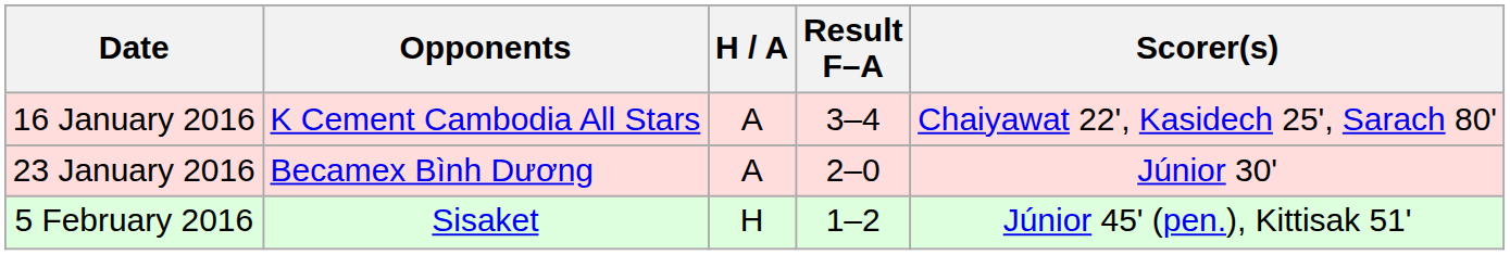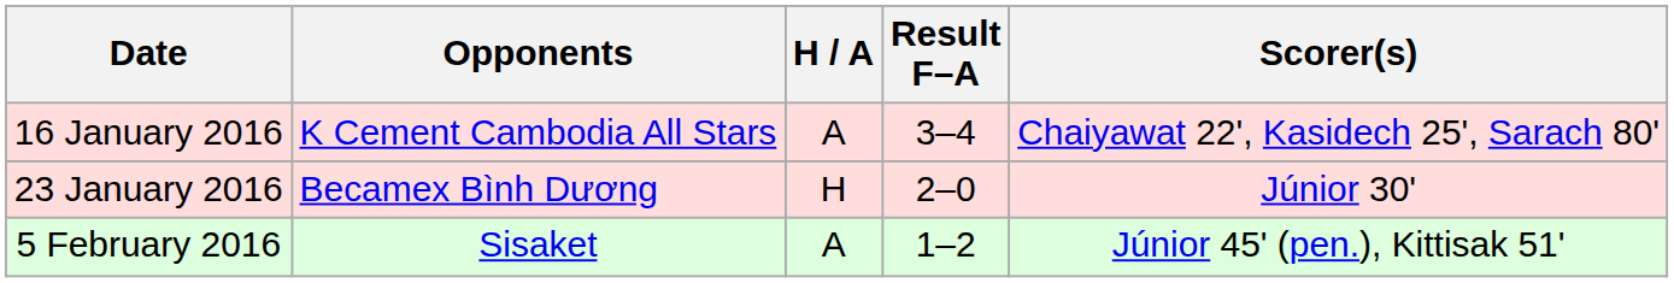 <table class="wikitable" style="text-align:center">
 <tr>
 <th>Date</th>
 <th>Opponents</th>
 <th>H / A</th>
 <th>Result<br>F–A</th>
 <th>Scorer(s)</th>
 </tr>
 <tr bgcolor="#ffdddd">
 <td>16 January 2016</td>
 <td align="left"> <a href='#'>K Cement Cambodia All Stars</a></td>
 <td>A</td>
 <td>3–4</td>
 <td><a href='#'>Chaiyawat</a> 22', <a href='#'>Kasidech</a> 25', <a href='#'>Sarach</a> 80'</td>
 </tr>
 <tr bgcolor="#ffdddd">
 <td>23 January 2016</td>
 <td align="left"> <a href='#'>Becamex Bình Dương</a></td>
-<td>A</td>
+<td>H</td>
 <td>2–0</td>
 <td><a href='#'>Júnior</a> 30'</td>
 </tr>
 <tr bgcolor="#ddffdd">
 <td>5 February 2016</td>
 <td><a href='#'>Sisaket</a></td>
-<td>H</td>
+<td>A</td>
 <td>1–2</td>
 <td><a href='#'>Júnior</a> 45' (<a href='#'>pen.</a>), Kittisak 51'</td>
 </tr>
 </table>
